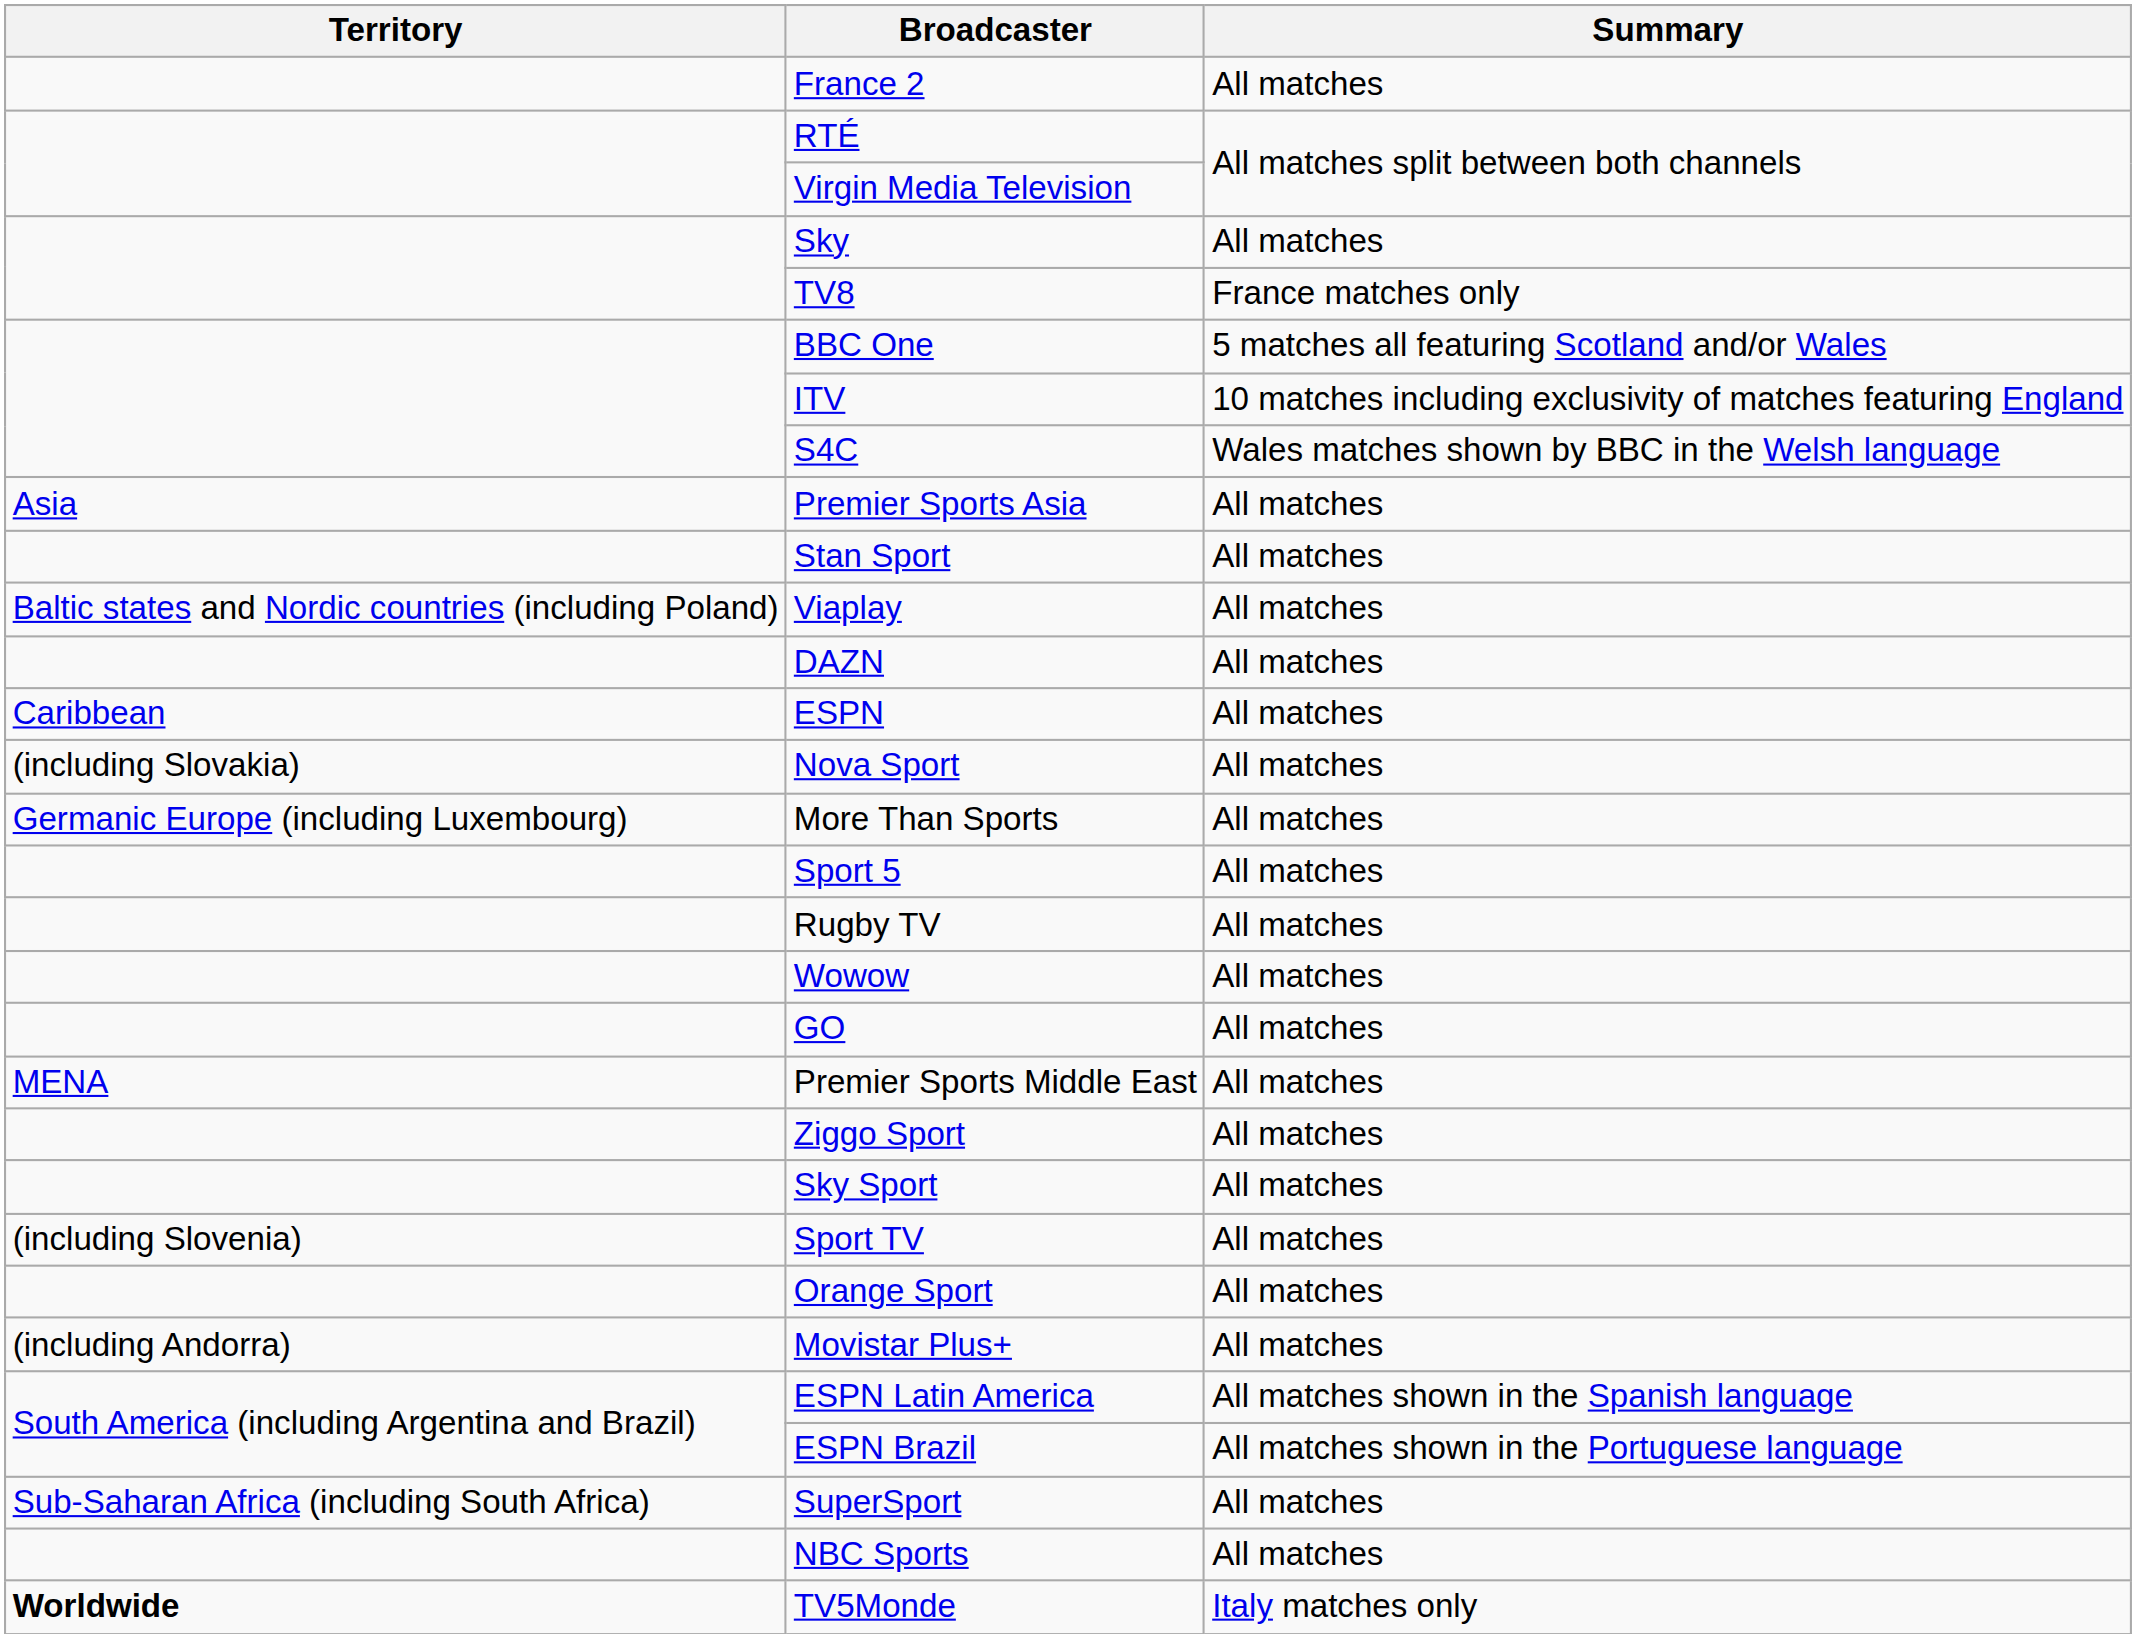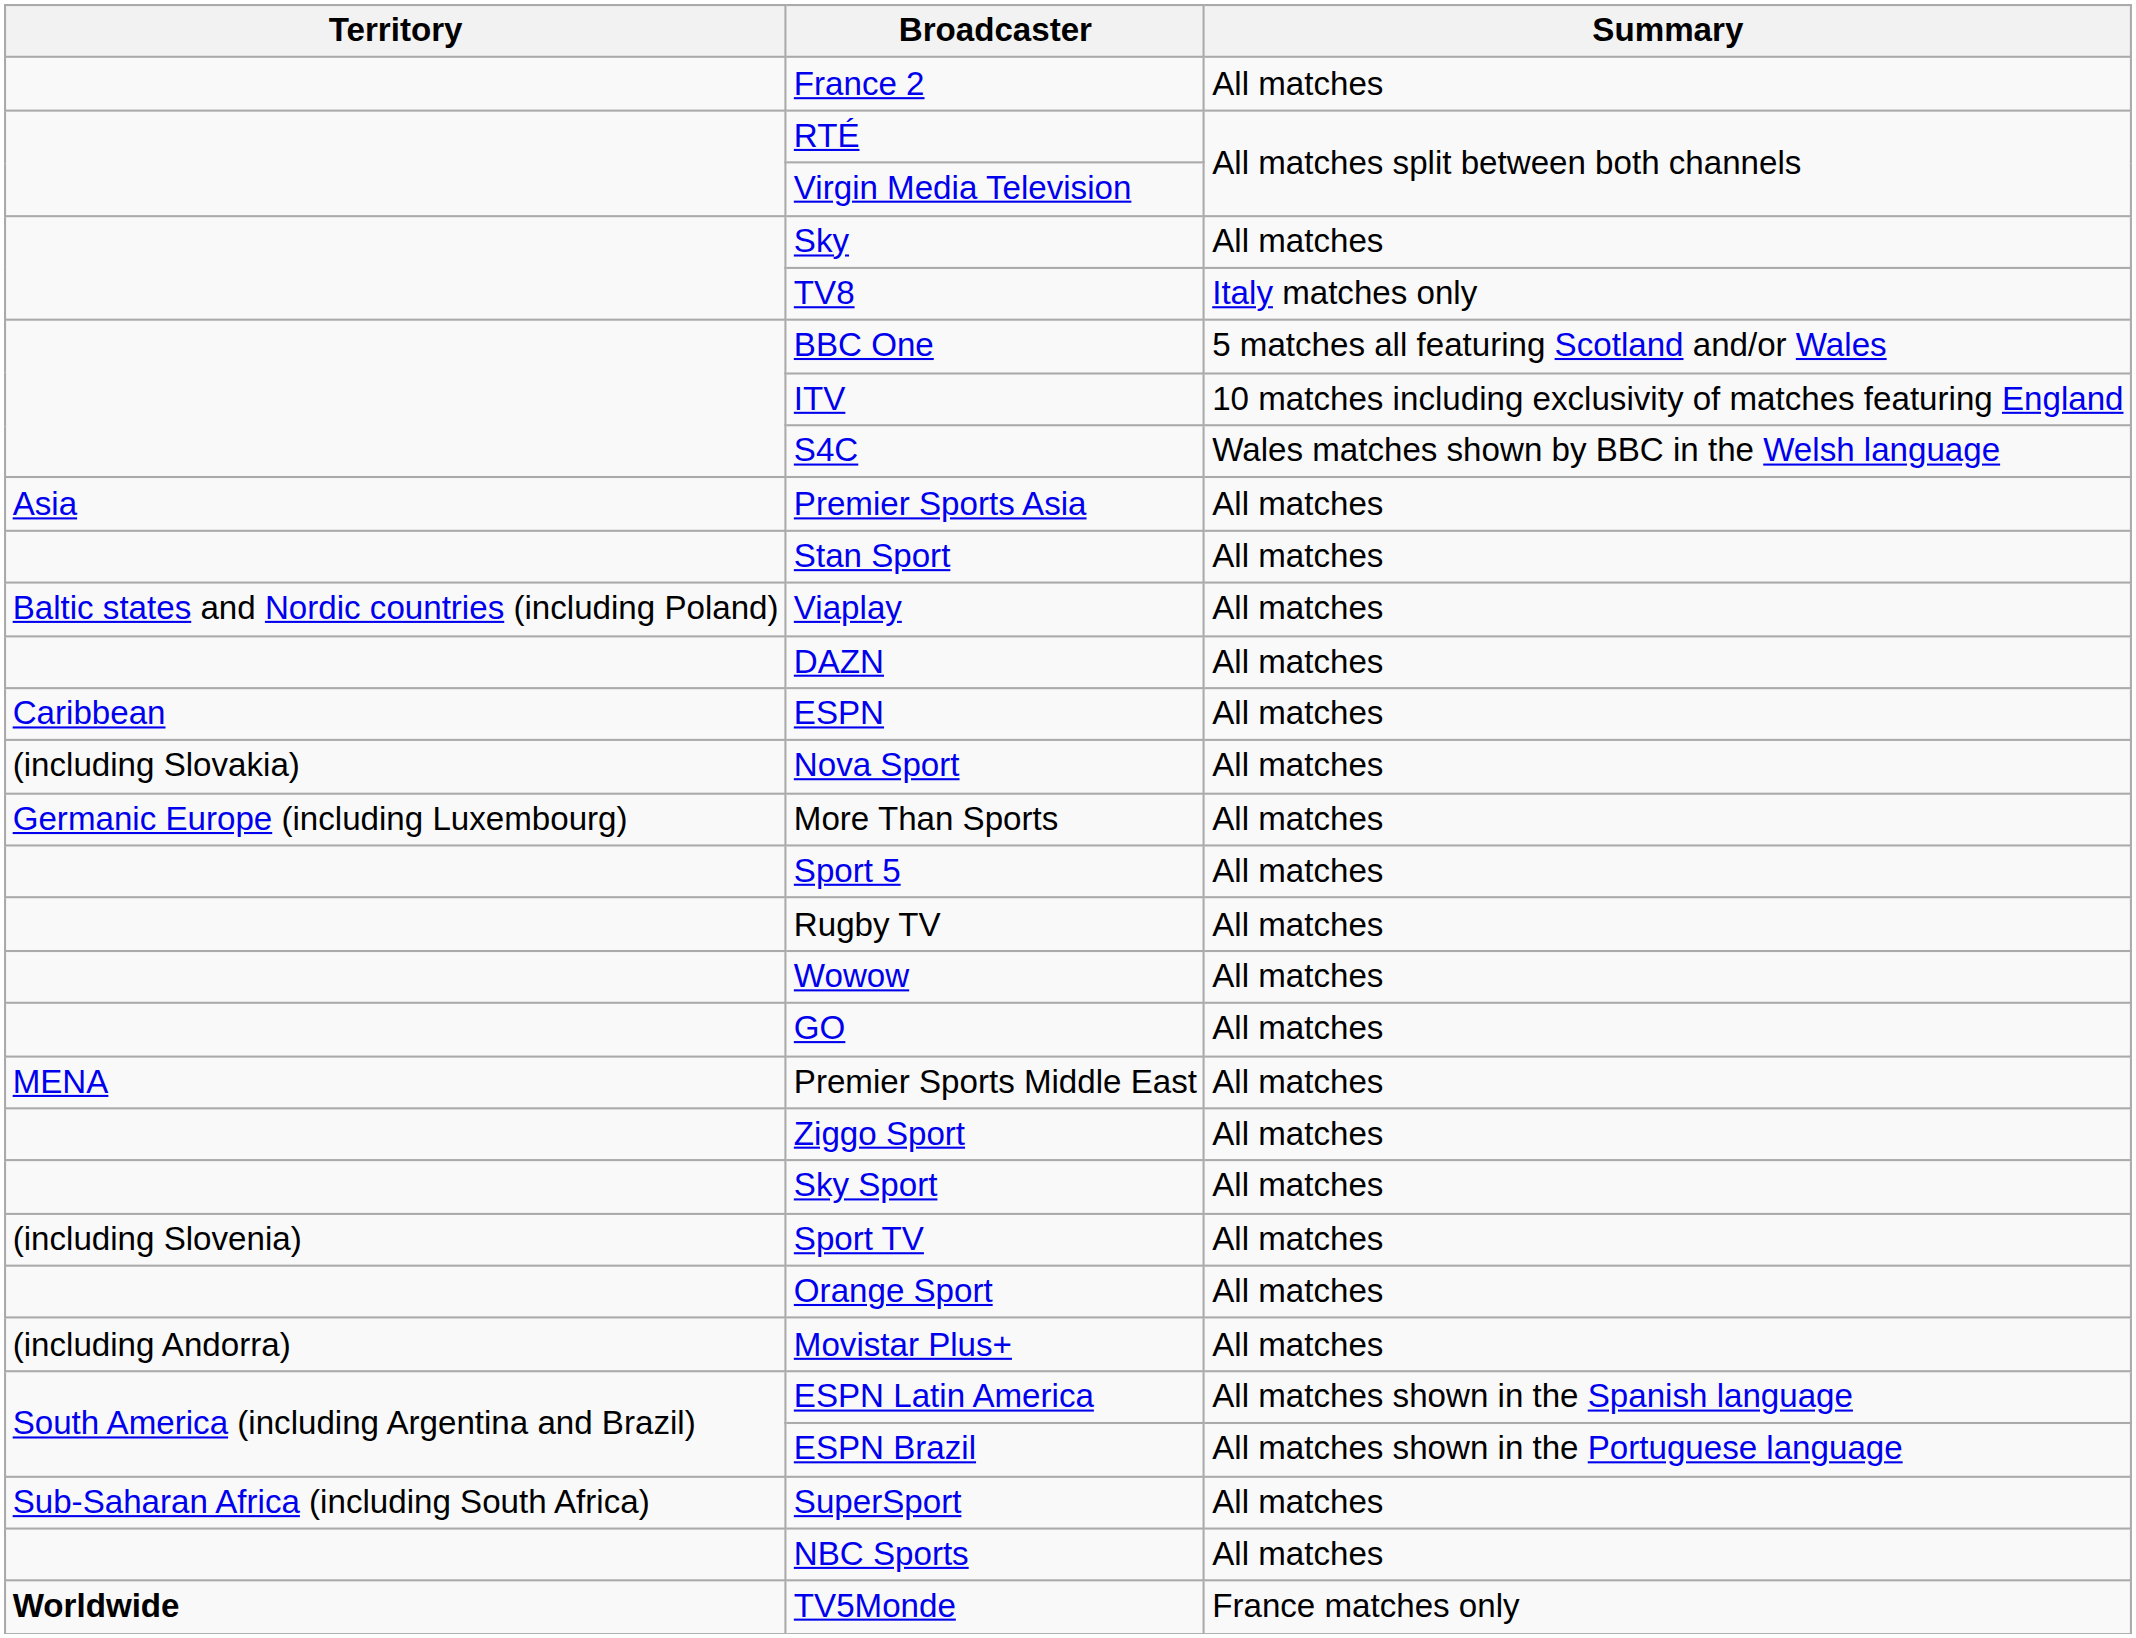 <table class="wikitable">
 <tr>
 <th>Territory</th>
 <th>Broadcaster</th>
 <th>Summary</th>
 </tr>
 <tr>
 <td></td>
 <td><a href='#'>France 2</a></td>
 <td>All matches</td>
 </tr>
 <tr>
 <td rowspan="2"></td>
 <td><a href='#'>RTÉ</a></td>
 <td rowspan="2">All matches split between both channels</td>
 </tr>
 <tr>
 <td><a href='#'>Virgin Media Television</a></td>
 </tr>
 <tr>
 <td rowspan="2"></td>
 <td><a href='#'>Sky</a></td>
 <td>All matches</td>
 </tr>
 <tr>
 <td><a href='#'>TV8</a></td>
-<td>France matches only</td>
+<td><a href='#'>Italy</a> matches only</td>
 </tr>
 <tr>
 <td rowspan="3"></td>
 <td><a href='#'>BBC One</a></td>
 <td>5 matches all featuring <a href='#'>Scotland</a> and/or <a href='#'>Wales</a></td>
 </tr>
 <tr>
 <td><a href='#'>ITV</a></td>
 <td>10 matches including exclusivity of matches featuring  <a href='#'>England</a></td>
 </tr>
 <tr>
 <td><a href='#'>S4C</a></td>
 <td>Wales matches shown by BBC in the <a href='#'>Welsh language</a></td>
 </tr>
 <tr>
 <td><a href='#'>Asia</a></td>
 <td><a href='#'>Premier Sports Asia</a></td>
 <td>All matches</td>
 </tr>
 <tr>
 <td></td>
 <td><a href='#'>Stan Sport</a></td>
 <td>All matches</td>
 </tr>
 <tr>
 <td><a href='#'>Baltic states</a> and <a href='#'>Nordic countries</a> (including Poland)</td>
 <td><a href='#'>Viaplay</a></td>
 <td>All matches</td>
 </tr>
 <tr>
 <td></td>
 <td><a href='#'>DAZN</a></td>
 <td>All matches</td>
 </tr>
 <tr>
 <td><a href='#'>Caribbean</a></td>
 <td><a href='#'>ESPN</a></td>
 <td>All matches</td>
 </tr>
 <tr>
 <td> (including Slovakia)</td>
 <td><a href='#'>Nova Sport</a></td>
 <td>All matches</td>
 </tr>
 <tr>
 <td><a href='#'>Germanic Europe</a> (including Luxembourg)</td>
 <td>More Than Sports</td>
 <td>All matches</td>
 </tr>
 <tr>
 <td></td>
 <td><a href='#'>Sport 5</a></td>
 <td>All matches</td>
 </tr>
 <tr>
 <td></td>
 <td>Rugby TV</td>
 <td>All matches</td>
 </tr>
 <tr>
 <td></td>
 <td><a href='#'>Wowow</a></td>
 <td>All matches</td>
 </tr>
 <tr>
 <td></td>
 <td><a href='#'>GO</a></td>
 <td>All matches</td>
 </tr>
 <tr>
 <td><a href='#'>MENA</a></td>
 <td>Premier Sports Middle East</td>
 <td>All matches</td>
 </tr>
 <tr>
 <td></td>
 <td><a href='#'>Ziggo Sport</a></td>
 <td>All matches</td>
 </tr>
 <tr>
 <td></td>
 <td><a href='#'>Sky Sport</a></td>
 <td>All matches</td>
 </tr>
 <tr>
 <td> (including Slovenia)</td>
 <td><a href='#'>Sport TV</a></td>
 <td>All matches</td>
 </tr>
 <tr>
 <td></td>
 <td><a href='#'>Orange Sport</a></td>
 <td>All matches</td>
 </tr>
 <tr>
 <td> (including Andorra)</td>
 <td><a href='#'>Movistar Plus+</a></td>
 <td>All matches</td>
 </tr>
 <tr>
 <td rowspan=2><a href='#'>South America</a> (including Argentina and Brazil)</td>
 <td><a href='#'>ESPN Latin America</a></td>
 <td>All matches shown in the <a href='#'>Spanish language</a></td>
 </tr>
 <tr>
 <td><a href='#'>ESPN Brazil</a></td>
 <td>All matches shown in the <a href='#'>Portuguese language</a></td>
 </tr>
 <tr>
 <td><a href='#'>Sub-Saharan Africa</a> (including South Africa)</td>
 <td><a href='#'>SuperSport</a></td>
 <td>All matches</td>
 </tr>
 <tr>
 <td></td>
 <td><a href='#'>NBC Sports</a></td>
 <td>All matches</td>
 </tr>
 <tr>
 <td><strong>Worldwide</strong></td>
 <td><a href='#'>TV5Monde</a></td>
-<td><a href='#'>Italy</a> matches only</td>
+<td>France matches only</td>
 </tr>
 </table>
